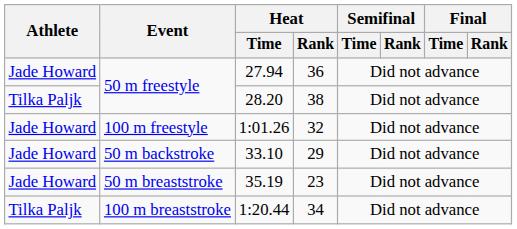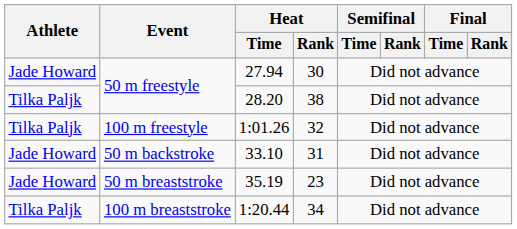 <table class=wikitable style=font-size:90%>
 <tr>
 <th rowspan=2>Athlete</th>
 <th rowspan=2>Event</th>
 <th colspan=2>Heat</th>
 <th colspan=2>Semifinal</th>
 <th colspan=2>Final</th>
 </tr>
 <tr style=font-size:95%>
 <th>Time</th>
 <th>Rank</th>
 <th>Time</th>
 <th>Rank</th>
 <th>Time</th>
 <th>Rank</th>
 </tr>
 <tr align=center>
 <td align=left><a href='#'>Jade Howard</a></td>
 <td align=left rowspan=2><a href='#'>50 m freestyle</a></td>
 <td>27.94</td>
-<td>36</td>
+<td>30</td>
 <td colspan=4>Did not advance</td>
 </tr>
 <tr align=center>
 <td align=left><a href='#'>Tilka Paljk</a></td>
 <td>28.20</td>
 <td>38</td>
 <td colspan=4>Did not advance</td>
 </tr>
 <tr align=center>
-<td align=left><a href='#'>Jade Howard</a></td>
+<td align=left><a href='#'>Tilka Paljk</a></td>
 <td align=left><a href='#'>100 m freestyle</a></td>
 <td>1:01.26</td>
 <td>32</td>
 <td colspan=4>Did not advance</td>
 </tr>
 <tr align=center>
 <td align=left><a href='#'>Jade Howard</a></td>
 <td align=left><a href='#'>50 m backstroke</a></td>
 <td>33.10</td>
-<td>29</td>
+<td>31</td>
 <td colspan=4>Did not advance</td>
 </tr>
 <tr align=center>
 <td align=left><a href='#'>Jade Howard</a></td>
 <td align=left><a href='#'>50 m breaststroke</a></td>
 <td>35.19</td>
 <td>23</td>
 <td colspan=4>Did not advance</td>
 </tr>
 <tr align=center>
 <td align=left><a href='#'>Tilka Paljk</a></td>
 <td align=left><a href='#'>100 m breaststroke</a></td>
 <td>1:20.44</td>
 <td>34</td>
 <td colspan=4>Did not advance</td>
 </tr>
 </table>
